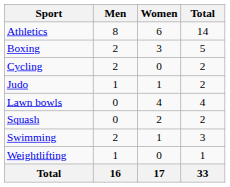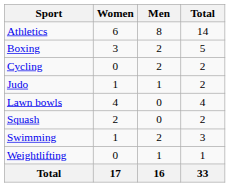 <table class="wikitable sortable" style="text-align:center;">
 <tr>
 <th width=120>Sport</th>
+<th width=55>Women</th>
 <th width=55>Men</th>
-<th width=55>Women</th>
 <th width=55>Total</th>
 </tr>
 <tr>
 <td align=left><a href='#'>Athletics</a></td>
+<td>6</td>
 <td>8</td>
-<td>6</td>
 <td>14</td>
 </tr>
 <tr>
 <td align=left><a href='#'>Boxing</a></td>
+<td>3</td>
 <td>2</td>
-<td>3</td>
 <td>5</td>
 </tr>
 <tr>
 <td align=left><a href='#'>Cycling</a></td>
+<td>0</td>
 <td>2</td>
-<td>0</td>
 <td>2</td>
 </tr>
 <tr>
 <td align=left><a href='#'>Judo</a></td>
 <td>1</td>
 <td>1</td>
 <td>2</td>
 </tr>
 <tr>
 <td align=left><a href='#'>Lawn bowls</a></td>
+<td>4</td>
 <td>0</td>
-<td>4</td>
 <td>4</td>
 </tr>
 <tr>
 <td align=left><a href='#'>Squash</a></td>
+<td>2</td>
 <td>0</td>
-<td>2</td>
 <td>2</td>
 </tr>
 <tr>
 <td align=left><a href='#'>Swimming</a></td>
+<td>1</td>
 <td>2</td>
-<td>1</td>
 <td>3</td>
 </tr>
 <tr>
 <td align=left><a href='#'>Weightlifting</a></td>
+<td>0</td>
 <td>1</td>
-<td>0</td>
 <td>1</td>
 </tr>
 <tr>
 <th>Total</th>
+<th>17</th>
 <th>16</th>
-<th>17</th>
 <th>33</th>
 </tr>
 </table>
